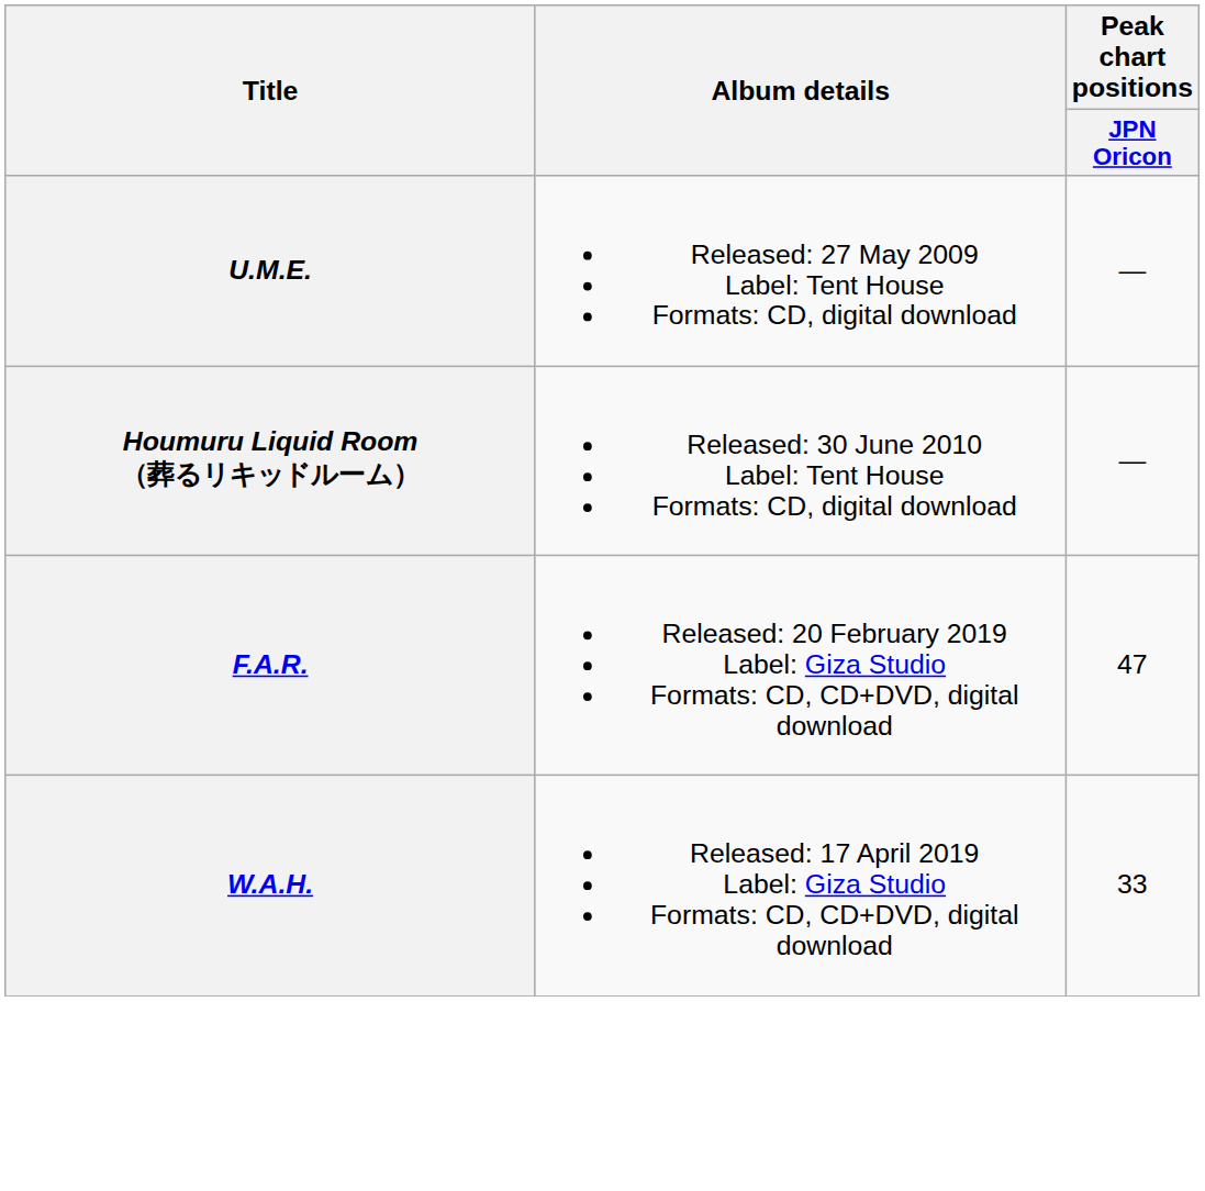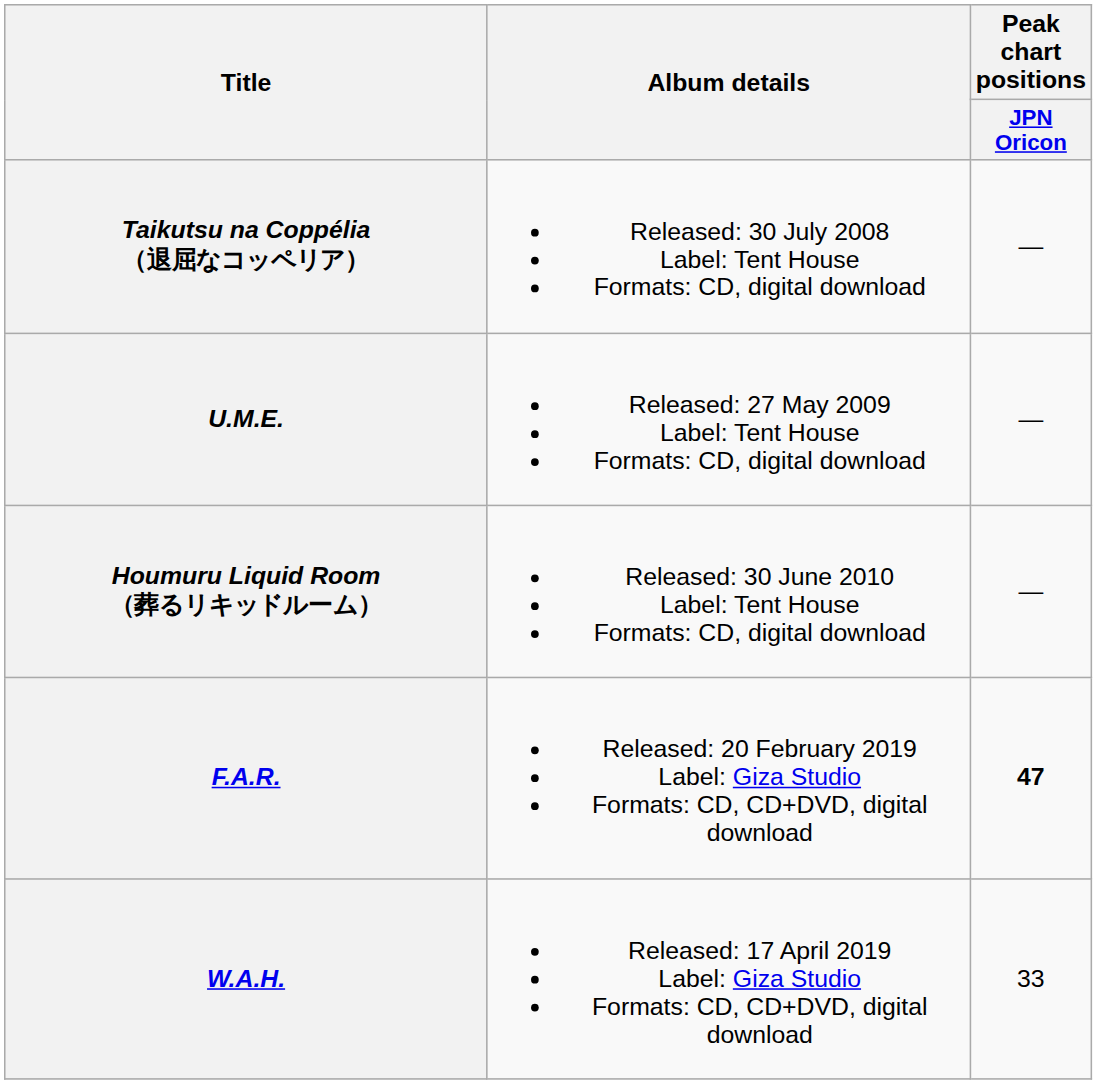 <table class="wikitable plainrowheaders" style="text-align:center;">
 <tr>
 <th scope="col" rowspan="2" style="width:19em;">Title</th>
 <th scope="col" rowspan="2" style="width:19em;">Album details</th>
 <th scope="col" colspan="1">Peak<br>chart<br>positions</th>
 </tr>
 <tr>
 <th scope="col" style="width:2.9em;font-size:90%;"><a href='#'>JPN<br>Oricon</a><br></th>
+</tr>
+<tr>
+<th scope="row"><em>Taikutsu na Coppélia</em><br>（退屈なコッペリア）</th>
+<td><br><ul><li>Released: 30 July 2008</li><li>Label: Tent House</li><li>Formats: CD, digital download</li></ul></td>
+<td>—</td>
 </tr>
 <tr>
 <th scope="row"><em>U.M.E.</em></th>
 <td><br><ul><li>Released: 27 May 2009</li><li>Label: Tent House</li><li>Formats: CD, digital download</li></ul></td>
 <td>—</td>
 </tr>
 <tr>
 <th scope="row"><em>Houmuru Liquid Room</em><br>（葬るリキッドルーム）</th>
 <td><br><ul><li>Released: 30 June 2010</li><li>Label: Tent House</li><li>Formats: CD, digital download</li></ul></td>
 <td>—</td>
 </tr>
 <tr>
 <th scope="row"><em><a href='#'>F.A.R.</a></em><br></th>
 <td><br><ul><li>Released: 20 February 2019</li><li>Label: <a href='#'>Giza Studio</a></li><li>Formats: CD, CD+DVD, digital download</li></ul></td>
-<td>47</td>
+<td><strong>47</strong></td>
 </tr>
 <tr>
 <th scope="row"><em><a href='#'>W.A.H.</a></em><br></th>
 <td><br><ul><li>Released: 17 April 2019</li><li>Label: <a href='#'>Giza Studio</a></li><li>Formats: CD, CD+DVD, digital download</li></ul></td>
 <td>33</td>
 </tr>
 </table>
